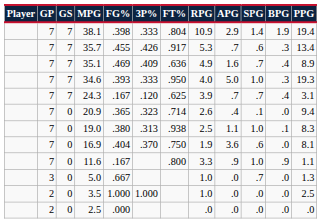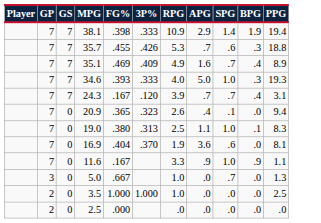 <table class="wikitable sortable" style="text-align:right;">
 <tr>
 <th style="background:#0C2340; color:#FFFFFF; border-top:#C8102E 3px solid; border-bottom:#C8102E 3px solid;">Player</th>
 <th style="background:#0C2340; color:#FFFFFF; border-top:#C8102E 3px solid; border-bottom:#C8102E 3px solid;">GP</th>
 <th style="background:#0C2340; color:#FFFFFF; border-top:#C8102E 3px solid; border-bottom:#C8102E 3px solid;">GS</th>
 <th style="background:#0C2340; color:#FFFFFF; border-top:#C8102E 3px solid; border-bottom:#C8102E 3px solid;">MPG</th>
 <th style="background:#0C2340; color:#FFFFFF; border-top:#C8102E 3px solid; border-bottom:#C8102E 3px solid;">FG%</th>
 <th style="background:#0C2340; color:#FFFFFF; border-top:#C8102E 3px solid; border-bottom:#C8102E 3px solid;">3P%</th>
-<th style="background:#0C2340; color:#FFFFFF; border-top:#C8102E 3px solid; border-bottom:#C8102E 3px solid;">FT%</th>
 <th style="background:#0C2340; color:#FFFFFF; border-top:#C8102E 3px solid; border-bottom:#C8102E 3px solid;">RPG</th>
 <th style="background:#0C2340; color:#FFFFFF; border-top:#C8102E 3px solid; border-bottom:#C8102E 3px solid;">APG</th>
 <th style="background:#0C2340; color:#FFFFFF; border-top:#C8102E 3px solid; border-bottom:#C8102E 3px solid;">SPG</th>
 <th style="background:#0C2340; color:#FFFFFF; border-top:#C8102E 3px solid; border-bottom:#C8102E 3px solid;">BPG</th>
 <th style="background:#0C2340; color:#FFFFFF; border-top:#C8102E 3px solid; border-bottom:#C8102E 3px solid;">PPG</th>
 </tr>
 <tr>
 <td style="text-align:left;"></td>
 <td>7</td>
 <td>7</td>
 <td>38.1</td>
 <td>.398</td>
 <td>.333</td>
-<td>.804</td>
 <td>10.9</td>
 <td>2.9</td>
 <td>1.4</td>
 <td>1.9</td>
 <td>19.4</td>
 </tr>
 <tr>
 <td style="text-align:left;"></td>
 <td>7</td>
 <td>7</td>
 <td>35.7</td>
 <td>.455</td>
 <td>.426</td>
-<td>.917</td>
 <td>5.3</td>
 <td>.7</td>
 <td>.6</td>
 <td>.3</td>
-<td>13.4</td>
+<td>18.8</td>
 </tr>
 <tr>
 <td style="text-align:left;"></td>
 <td>7</td>
 <td>7</td>
 <td>35.1</td>
 <td>.469</td>
 <td>.409</td>
-<td>.636</td>
 <td>4.9</td>
 <td>1.6</td>
 <td>.7</td>
 <td>.4</td>
 <td>8.9</td>
 </tr>
 <tr>
 <td style="text-align:left;"></td>
 <td>7</td>
 <td>7</td>
 <td>34.6</td>
 <td>.393</td>
 <td>.333</td>
-<td>.950</td>
 <td>4.0</td>
 <td>5.0</td>
 <td>1.0</td>
 <td>.3</td>
 <td>19.3</td>
 </tr>
 <tr>
 <td style="text-align:left;"></td>
 <td>7</td>
 <td>7</td>
 <td>24.3</td>
 <td>.167</td>
 <td>.120</td>
-<td>.625</td>
 <td>3.9</td>
 <td>.7</td>
 <td>.7</td>
 <td>.4</td>
 <td>3.1</td>
 </tr>
 <tr>
 <td style="text-align:left;"></td>
 <td>7</td>
 <td>0</td>
 <td>20.9</td>
 <td>.365</td>
 <td>.323</td>
-<td>.714</td>
 <td>2.6</td>
 <td>.4</td>
 <td>.1</td>
 <td>.0</td>
 <td>9.4</td>
 </tr>
 <tr>
 <td style="text-align:left;"></td>
 <td>7</td>
 <td>0</td>
 <td>19.0</td>
 <td>.380</td>
 <td>.313</td>
-<td>.938</td>
 <td>2.5</td>
 <td>1.1</td>
 <td>1.0</td>
 <td>.1</td>
 <td>8.3</td>
 </tr>
 <tr>
 <td style="text-align:left;"></td>
 <td>7</td>
 <td>0</td>
 <td>16.9</td>
 <td>.404</td>
 <td>.370</td>
-<td>.750</td>
 <td>1.9</td>
 <td>3.6</td>
 <td>.6</td>
 <td>.0</td>
 <td>8.1</td>
 </tr>
 <tr>
 <td style="text-align:left;"></td>
 <td>7</td>
 <td>0</td>
 <td>11.6</td>
 <td>.167</td>
 <td></td>
-<td>.800</td>
 <td>3.3</td>
 <td>.9</td>
 <td>1.0</td>
 <td>.9</td>
 <td>1.1</td>
 </tr>
 <tr>
 <td style="text-align:left;"></td>
 <td>3</td>
 <td>0</td>
 <td>5.0</td>
 <td>.667</td>
-<td></td>
 <td></td>
 <td>1.0</td>
 <td>.0</td>
 <td>.7</td>
 <td>.0</td>
 <td>1.3</td>
 </tr>
 <tr>
 <td style="text-align:left;"></td>
 <td>2</td>
 <td>0</td>
 <td>3.5</td>
 <td>1.000</td>
 <td>1.000</td>
-<td></td>
 <td>1.0</td>
 <td>.0</td>
 <td>.0</td>
 <td>.0</td>
 <td>2.5</td>
 </tr>
 <tr>
 <td style="text-align:left;"></td>
 <td>2</td>
 <td>0</td>
 <td>2.5</td>
 <td>.000</td>
 <td></td>
-<td></td>
 <td>.0</td>
 <td>.0</td>
 <td>.0</td>
 <td>.0</td>
 <td>.0</td>
 </tr>
 </table>
